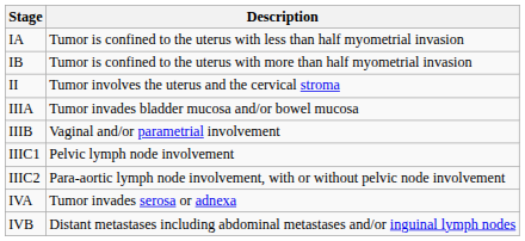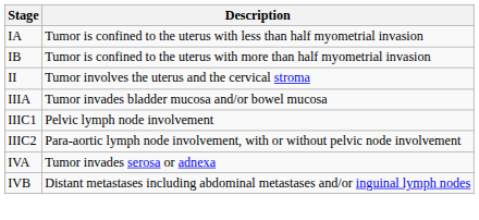 <table class="wikitable">
 <tr>
 <th>Stage</th>
 <th>Description</th>
 </tr>
 <tr>
 <td>IA</td>
 <td>Tumor is confined to the uterus with less than half myometrial invasion</td>
 </tr>
 <tr>
 <td>IB</td>
 <td>Tumor is confined to the uterus with more than half myometrial invasion</td>
 </tr>
 <tr>
 <td>II</td>
 <td>Tumor involves the uterus and the cervical <a href='#'>stroma</a></td>
 </tr>
 <tr>
 <td>IIIA</td>
 <td>Tumor invades bladder mucosa and/or bowel mucosa</td>
 </tr>
 <tr>
-<td>IIIB</td>
-<td>Vaginal and/or <a href='#'>parametrial</a> involvement</td>
-</tr>
-<tr>
 <td>IIIC1</td>
 <td>Pelvic lymph node involvement</td>
 </tr>
 <tr>
 <td>IIIC2</td>
 <td>Para-aortic lymph node involvement, with or without pelvic node involvement</td>
 </tr>
 <tr>
 <td>IVA</td>
 <td>Tumor invades <a href='#'>serosa</a> or <a href='#'>adnexa</a></td>
 </tr>
 <tr>
 <td>IVB</td>
 <td>Distant metastases including abdominal metastases and/or <a href='#'>inguinal lymph nodes</a></td>
 </tr>
 </table>
